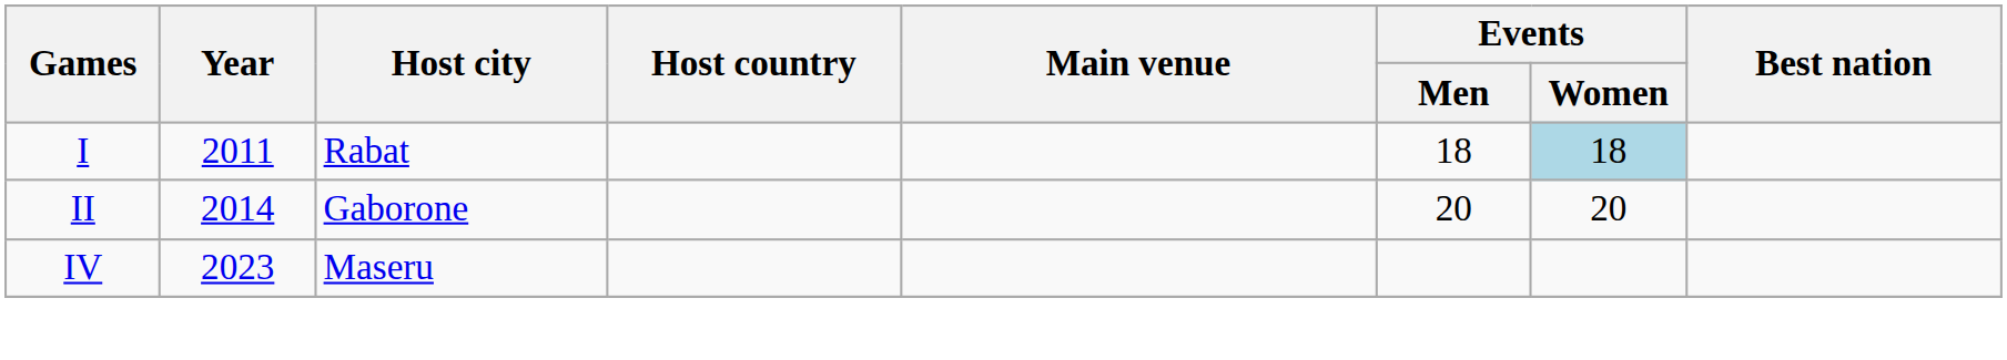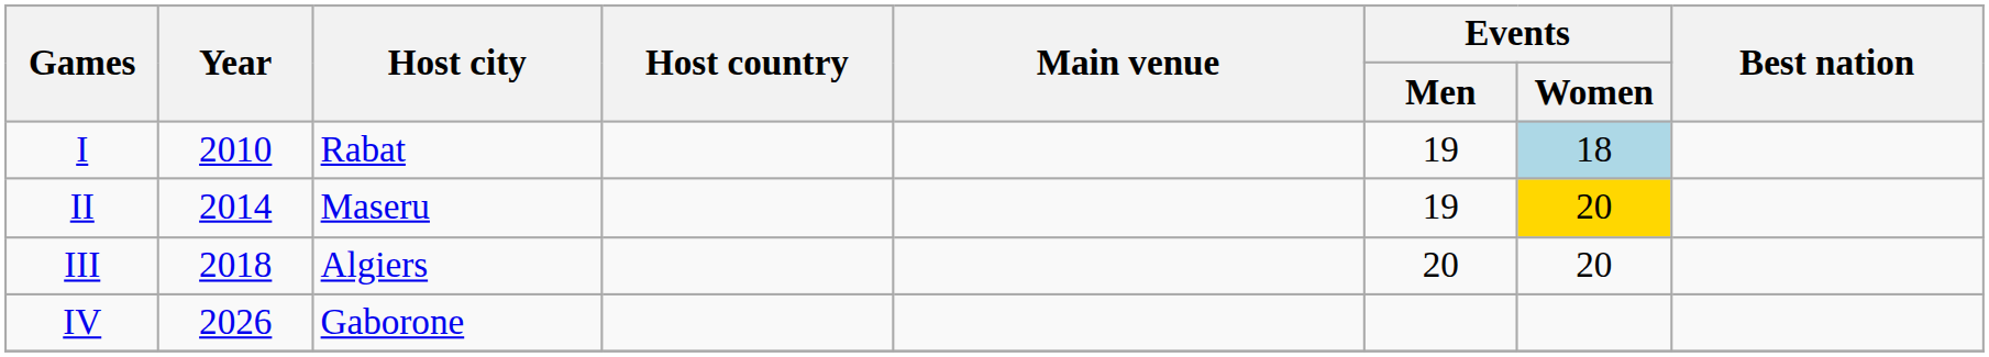 <table class="wikitable">
 <tr>
 <th width=60 rowspan=2>Games</th>
 <th width=60 rowspan=2>Year</th>
 <th width=120 rowspan=2>Host city</th>
 <th width=120 rowspan=2>Host country</th>
 <th width=200 rowspan=2>Main venue</th>
 <th width=50 colspan=2>Events</th>
 <th width=130 rowspan=2>Best nation</th>
 </tr>
 <tr>
 <th width=60>Men</th>
 <th width=60>Women</th>
 </tr>
 <tr>
 <td align=center><a href='#'>I</a></td>
-<td align=center><a href='#'>2011</a></td>
+<td align=center><a href='#'>2010</a></td>
 <td><a href='#'>Rabat</a></td>
 <td></td>
 <td></td>
-<td align=center>18</td>
+<td align=center>19</td>
 <td align=center style="background: lightblue;">18</td>
 <td></td>
 </tr>
 <tr>
 <td align=center><a href='#'>II</a></td>
 <td align=center><a href='#'>2014</a></td>
-<td><a href='#'>Gaborone</a></td>
+<td><a href='#'>Maseru</a></td>
+<td></td>
+<td></td>
+<td align=center>19</td>
+<td align=center style="background: gold;">20</td>
+<td></td>
+</tr>
+<tr>
+<td align=center><a href='#'>III</a></td>
+<td align=center><a href='#'>2018</a></td>
+<td><a href='#'>Algiers</a></td>
 <td></td>
 <td></td>
 <td align=center>20</td>
 <td align=center>20</td>
 <td></td>
 </tr>
 <tr>
 <td align=center><a href='#'>IV</a></td>
-<td align=center><a href='#'>2023</a></td>
-<td><a href='#'>Maseru</a></td>
+<td align=center><a href='#'>2026</a></td>
+<td><a href='#'>Gaborone</a></td>
 <td></td>
 <td></td>
 <td align=center></td>
 <td align=center></td>
 <td></td>
 </tr>
 <tr>
 </tr>
 </table>
